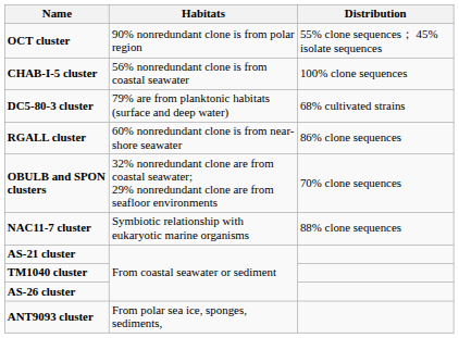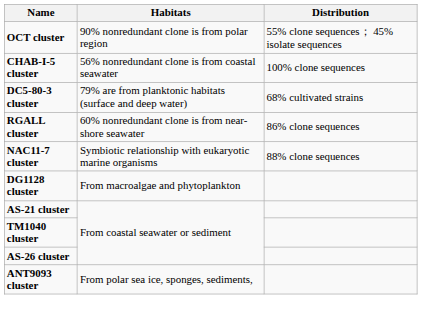 <table class="wikitable">
 <tr>
 <th>Name</th>
 <th>Habitats</th>
 <th>Distribution</th>
 </tr>
 <tr>
 <td><strong>OCT cluster</strong></td>
 <td>90% nonredundant clone is from polar region</td>
 <td>55% clone sequences； 45% isolate sequences</td>
 </tr>
 <tr>
 <td><strong>CHAB-I-5 cluster</strong></td>
 <td>56% nonredundant clone is from coastal seawater</td>
 <td>100% clone sequences</td>
 </tr>
 <tr>
 <td><strong>DC5-80-3 cluster</strong></td>
 <td>79% are from planktonic habitats (surface and deep water)</td>
 <td>68% cultivated strains</td>
 </tr>
 <tr>
 <td><strong>RGALL cluster</strong></td>
 <td>60% nonredundant clone is from near-shore seawater</td>
 <td>86% clone sequences</td>
 </tr>
 <tr>
-<td><strong>OBULB and SPON</strong> <strong>clusters</strong></td>
-<td>32% nonredundant clone are from coastal seawater;<br>29% nonredundant clone are from seafloor environments</td>
-<td>70% clone sequences</td>
-</tr>
-<tr>
 <td><strong>NAC11-7 cluster</strong></td>
 <td>Symbiotic relationship with eukaryotic marine organisms</td>
 <td>88% clone sequences</td>
+</tr>
+<tr>
+<td><strong>DG1128 cluster</strong></td>
+<td>From macroalgae and phytoplankton</td>
+<td></td>
 </tr>
 <tr>
 <td><strong>AS-21 cluster</strong></td>
 <td rowspan="3">From coastal seawater or sediment</td>
 <td></td>
 </tr>
 <tr>
 <td><strong>TM1040 cluster</strong></td>
 <td></td>
 </tr>
 <tr>
 <td><strong>AS-26 cluster</strong></td>
 <td></td>
 </tr>
 <tr>
 <td><strong>ANT9093 cluster</strong></td>
 <td>From polar sea ice, sponges, sediments,</td>
 <td></td>
 </tr>
 </table>
